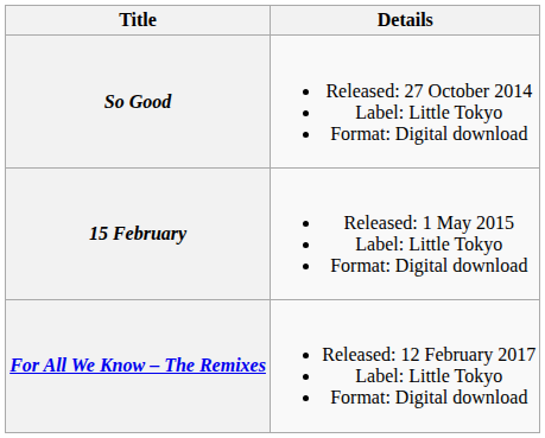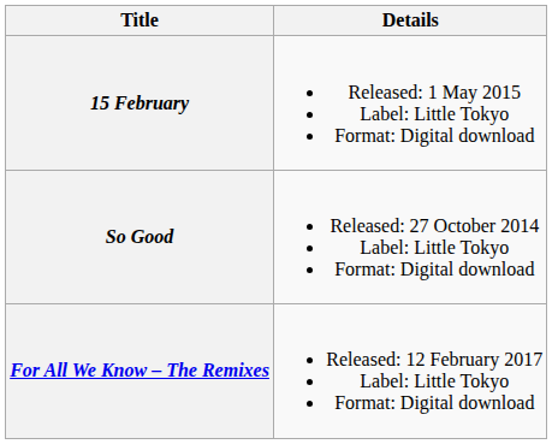 <table class="wikitable plainrowheaders" style="text-align:center;">
 <tr>
 <th>Title</th>
 <th>Details</th>
 </tr>
 <tr>
+<th scope="row"><em>15 February</em></th>
+<td><br><ul><li>Released: 1 May 2015</li><li>Label: Little Tokyo</li><li>Format: Digital download</li></ul></td>
+</tr>
+<tr>
 <th scope="row"><em>So Good</em></th>
 <td><br><ul><li>Released: 27 October 2014</li><li>Label: Little Tokyo</li><li>Format: Digital download</li></ul></td>
-</tr>
-<tr>
-<th scope="row"><em>15 February</em></th>
-<td><br><ul><li>Released: 1 May 2015</li><li>Label: Little Tokyo</li><li>Format: Digital download</li></ul></td>
 </tr>
 <tr>
 <th scope="row"><em><a href='#'>For All We Know – The Remixes</a></em></th>
 <td><br><ul><li>Released: 12 February 2017</li><li>Label: Little Tokyo</li><li>Format: Digital download</li></ul></td>
 </tr>
 </table>
